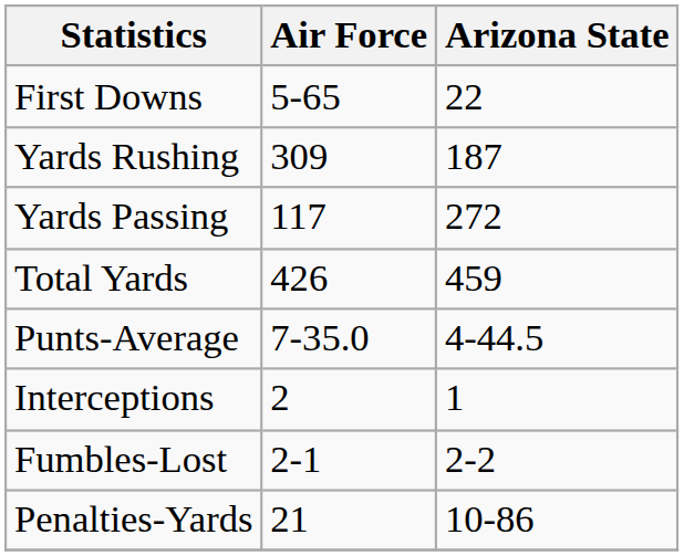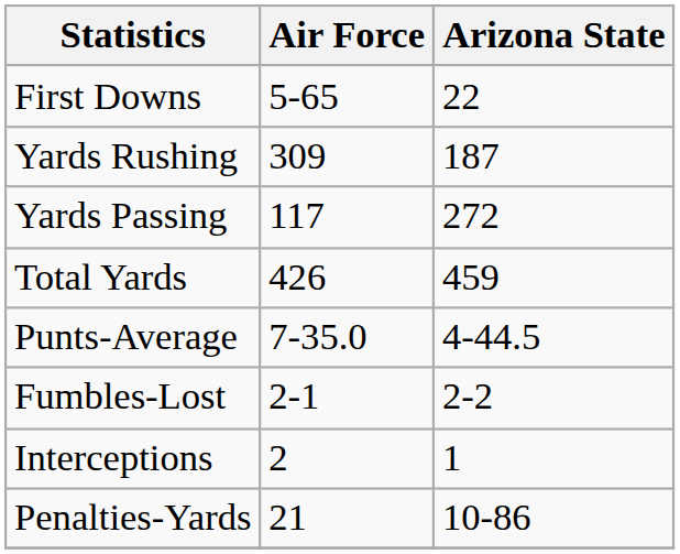 <table class="wikitable">
 <tr>
 <th>Statistics</th>
 <th>Air Force</th>
 <th>Arizona State</th>
 </tr>
 <tr>
 <td>First Downs</td>
 <td>5-65</td>
 <td>22</td>
 </tr>
 <tr>
 <td>Yards Rushing</td>
 <td>309</td>
 <td>187</td>
 </tr>
 <tr>
 <td>Yards Passing</td>
 <td>117</td>
 <td>272</td>
 </tr>
 <tr>
 <td>Total Yards</td>
 <td>426</td>
 <td>459</td>
 </tr>
 <tr>
 <td>Punts-Average</td>
 <td>7-35.0</td>
 <td>4-44.5</td>
 </tr>
 <tr>
+<td>Fumbles-Lost</td>
+<td>2-1</td>
+<td>2-2</td>
+</tr>
+<tr>
 <td>Interceptions</td>
 <td>2</td>
 <td>1</td>
-</tr>
-<tr>
-<td>Fumbles-Lost</td>
-<td>2-1</td>
-<td>2-2</td>
 </tr>
 <tr>
 <td>Penalties-Yards</td>
 <td>21</td>
 <td>10-86</td>
 </tr>
 <tr>
 </tr>
 </table>
